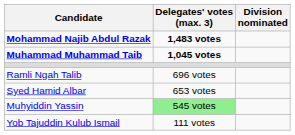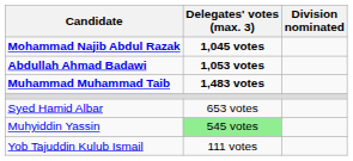 <table class=wikitable>
 <tr>
 <th>Candidate</th>
 <th>Delegates' votes<br>(max. 3)</th>
 <th>Division<br>nominated</th>
 </tr>
 <tr>
 <td><strong><a href='#'>Mohammad Najib Abdul Razak</a></strong></td>
+<td align=center><strong>1,045 votes</strong></td>
+<td align=center><strong></strong></td>
+</tr>
+<tr>
+<td><strong><a href='#'>Abdullah Ahmad Badawi</a></strong></td>
+<td align=center><strong>1,053 votes</strong></td>
+<td align=center><strong></strong></td>
+</tr>
+<tr>
+<td><strong><a href='#'>Muhammad Muhammad Taib</a></strong></td>
 <td align=center><strong>1,483 votes</strong></td>
 <td align=center><strong></strong></td>
 </tr>
 <tr>
-<td><strong><a href='#'>Muhammad Muhammad Taib</a></strong></td>
-<td align=center><strong>1,045 votes</strong></td>
-<td align=center><strong></strong></td>
-</tr>
-<tr>
 <td colspan=3 bgcolor=dcdcdc></td>
-</tr>
-<tr>
-<td><a href='#'>Ramli Ngah Talib</a></td>
-<td align=center>696 votes</td>
-<td align=center></td>
 </tr>
 <tr>
 <td><a href='#'>Syed Hamid Albar</a></td>
 <td align=center>653 votes</td>
 <td align=center></td>
 </tr>
 <tr>
 <td><a href='#'>Muhyiddin Yassin</a></td>
 <td align=center style="background: lightgreen;">545 votes</td>
 <td align=center></td>
 </tr>
 <tr>
 <td><a href='#'>Yob Tajuddin Kulub Ismail</a></td>
 <td align=center>111 votes</td>
 <td align=center></td>
 </tr>
 </table>
